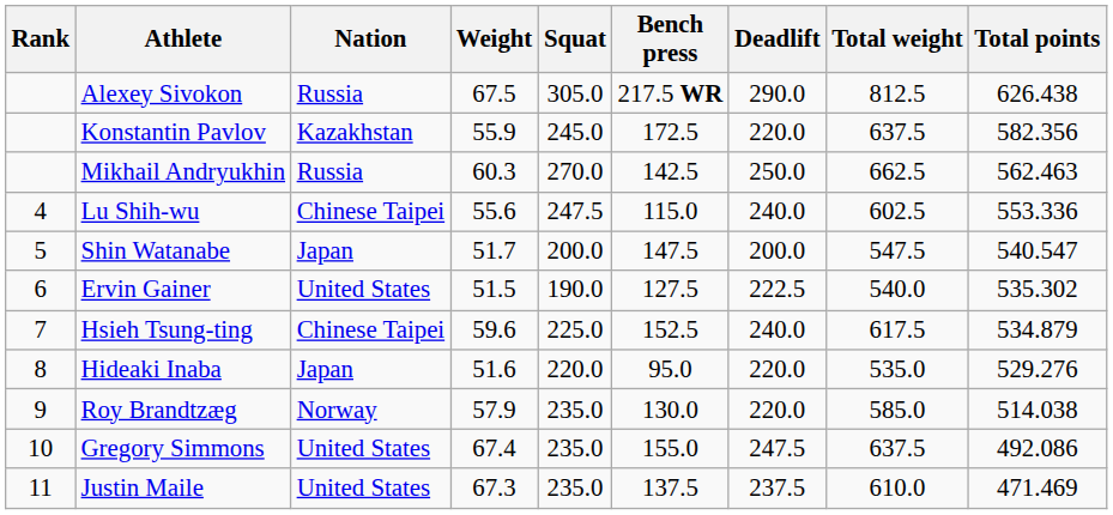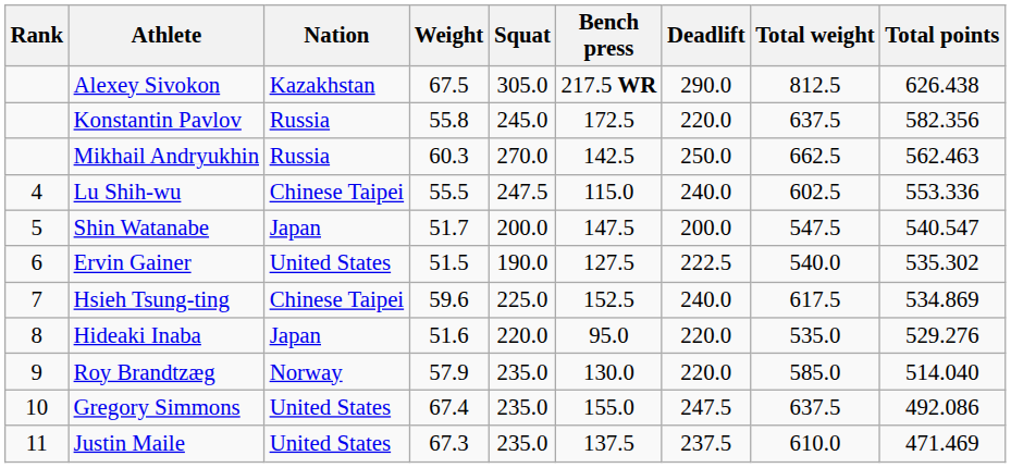 <table class="wikitable sortable" style="text-align:center">
 <tr>
 <th>Rank</th>
 <th>Athlete</th>
 <th>Nation</th>
 <th>Weight</th>
 <th>Squat</th>
 <th>Bench<br>press</th>
 <th>Deadlift</th>
 <th>Total weight</th>
 <th>Total points</th>
 </tr>
 <tr>
 <td></td>
 <td align=left><a href='#'>Alexey Sivokon</a></td>
-<td align=left> <a href='#'>Russia</a></td>
+<td align=left> <a href='#'>Kazakhstan</a></td>
 <td>67.5</td>
 <td>305.0</td>
 <td>217.5 <strong>WR</strong></td>
 <td>290.0</td>
 <td>812.5</td>
 <td>626.438</td>
 </tr>
 <tr>
 <td></td>
 <td align=left><a href='#'>Konstantin Pavlov</a></td>
-<td align=left> <a href='#'>Kazakhstan</a></td>
-<td>55.9</td>
+<td align=left> <a href='#'>Russia</a></td>
+<td>55.8</td>
 <td>245.0</td>
 <td>172.5</td>
 <td>220.0</td>
 <td>637.5</td>
 <td>582.356</td>
 </tr>
 <tr>
 <td></td>
 <td align=left><a href='#'>Mikhail Andryukhin</a></td>
 <td align=left> <a href='#'>Russia</a></td>
 <td>60.3</td>
 <td>270.0</td>
 <td>142.5</td>
 <td>250.0</td>
 <td>662.5</td>
 <td>562.463</td>
 </tr>
 <tr>
 <td>4</td>
 <td align=left><a href='#'>Lu Shih-wu</a></td>
 <td align=left> <a href='#'>Chinese Taipei</a></td>
-<td>55.6</td>
+<td>55.5</td>
 <td>247.5</td>
 <td>115.0</td>
 <td>240.0</td>
 <td>602.5</td>
 <td>553.336</td>
 </tr>
 <tr>
 <td>5</td>
 <td align=left><a href='#'>Shin Watanabe</a></td>
 <td align=left> <a href='#'>Japan</a></td>
 <td>51.7</td>
 <td>200.0</td>
 <td>147.5</td>
 <td>200.0</td>
 <td>547.5</td>
 <td>540.547</td>
 </tr>
 <tr>
 <td>6</td>
 <td align=left><a href='#'>Ervin Gainer</a></td>
 <td align=left> <a href='#'>United States</a></td>
 <td>51.5</td>
 <td>190.0</td>
 <td>127.5</td>
 <td>222.5</td>
 <td>540.0</td>
 <td>535.302</td>
 </tr>
 <tr>
 <td>7</td>
 <td align=left><a href='#'>Hsieh Tsung-ting</a></td>
 <td align=left> <a href='#'>Chinese Taipei</a></td>
 <td>59.6</td>
 <td>225.0</td>
 <td>152.5</td>
 <td>240.0</td>
 <td>617.5</td>
-<td>534.879</td>
+<td>534.869</td>
 </tr>
 <tr>
 <td>8</td>
 <td align=left><a href='#'>Hideaki Inaba</a></td>
 <td align=left> <a href='#'>Japan</a></td>
 <td>51.6</td>
 <td>220.0</td>
 <td>95.0</td>
 <td>220.0</td>
 <td>535.0</td>
 <td>529.276</td>
 </tr>
 <tr>
 <td>9</td>
 <td align=left><a href='#'>Roy Brandtzæg</a></td>
 <td align=left> <a href='#'>Norway</a></td>
 <td>57.9</td>
 <td>235.0</td>
 <td>130.0</td>
 <td>220.0</td>
 <td>585.0</td>
-<td>514.038</td>
+<td>514.040</td>
 </tr>
 <tr>
 <td>10</td>
 <td align=left><a href='#'>Gregory Simmons</a></td>
 <td align=left> <a href='#'>United States</a></td>
 <td>67.4</td>
 <td>235.0</td>
 <td>155.0</td>
 <td>247.5</td>
 <td>637.5</td>
 <td>492.086</td>
 </tr>
 <tr>
 <td>11</td>
 <td align=left><a href='#'>Justin Maile</a></td>
 <td align=left> <a href='#'>United States</a></td>
 <td>67.3</td>
 <td>235.0</td>
 <td>137.5</td>
 <td>237.5</td>
 <td>610.0</td>
 <td>471.469</td>
 </tr>
 </table>
